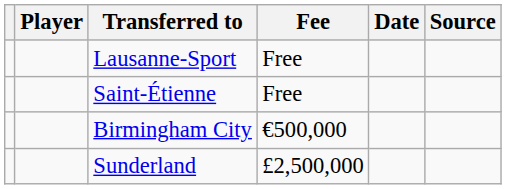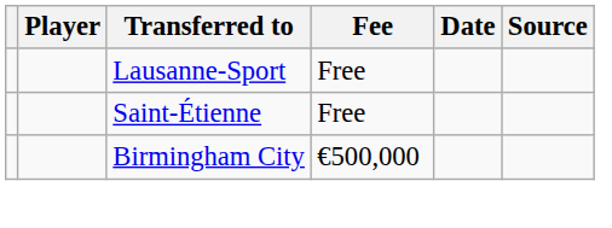 <table class="wikitable plainrowheaders sortable">
 <tr>
 <th></th>
 <th scope="col">Player</th>
 <th>Transferred to</th>
 <th style="width: 65px;">Fee</th>
 <th scope="col">Date</th>
 <th scope="col">Source</th>
 </tr>
 <tr>
 <td align="center"></td>
 <td></td>
 <td> <a href='#'>Lausanne-Sport</a></td>
 <td>Free</td>
 <td></td>
 <td></td>
 </tr>
 <tr>
 <td align="center"></td>
 <td></td>
 <td> <a href='#'>Saint-Étienne</a></td>
 <td>Free</td>
 <td></td>
 <td></td>
 </tr>
 <tr>
 <td align="center"></td>
 <td></td>
 <td> <a href='#'>Birmingham City</a></td>
 <td>€500,000</td>
 <td></td>
 <td></td>
 </tr>
-<tr>
-<td align="center"></td>
-<td></td>
-<td> <a href='#'>Sunderland</a></td>
-<td>£2,500,000</td>
-<td></td>
-<td></td>
-</tr>
 </table>
